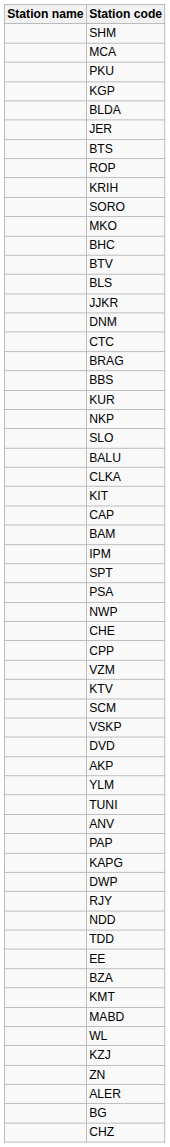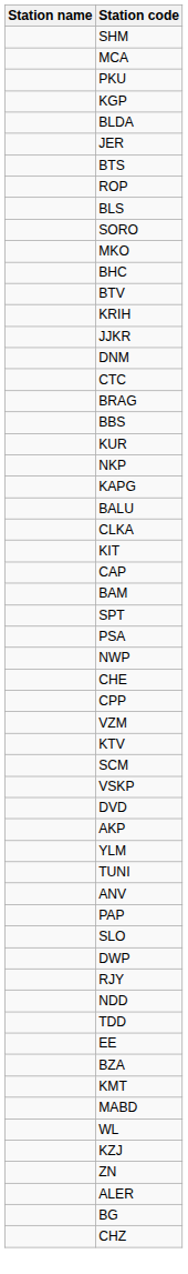 <table class="wikitable">
 <tr>
 <th>Station name</th>
 <th>Station code</th>
 </tr>
 <tr>
 <td></td>
 <td>SHM</td>
 </tr>
 <tr>
 <td></td>
 <td>MCA</td>
 </tr>
 <tr>
 <td></td>
 <td>PKU</td>
 </tr>
 <tr>
 <td></td>
 <td>KGP</td>
 </tr>
 <tr>
 <td></td>
 <td>BLDA</td>
 </tr>
 <tr>
 <td></td>
 <td>JER</td>
 </tr>
 <tr>
 <td></td>
 <td>BTS</td>
 </tr>
 <tr>
 <td></td>
 <td>ROP</td>
 </tr>
 <tr>
 <td></td>
-<td>KRIH</td>
+<td>BLS</td>
 </tr>
 <tr>
 <td></td>
 <td>SORO</td>
 </tr>
 <tr>
 <td></td>
 <td>MKO</td>
 </tr>
 <tr>
 <td></td>
 <td>BHC</td>
 </tr>
 <tr>
 <td></td>
 <td>BTV</td>
 </tr>
 <tr>
 <td></td>
-<td>BLS</td>
+<td>KRIH</td>
 </tr>
 <tr>
 <td></td>
 <td>JJKR</td>
 </tr>
 <tr>
 <td></td>
 <td>DNM</td>
 </tr>
 <tr>
 <td></td>
 <td>CTC</td>
 </tr>
 <tr>
 <td></td>
 <td>BRAG</td>
 </tr>
 <tr>
 <td></td>
 <td>BBS</td>
 </tr>
 <tr>
 <td></td>
 <td>KUR</td>
 </tr>
 <tr>
 <td></td>
 <td>NKP</td>
 </tr>
 <tr>
 <td></td>
-<td>SLO</td>
+<td>KAPG</td>
 </tr>
 <tr>
 <td></td>
 <td>BALU</td>
 </tr>
 <tr>
 <td></td>
 <td>CLKA</td>
 </tr>
 <tr>
 <td></td>
 <td>KIT</td>
 </tr>
 <tr>
 <td></td>
 <td>CAP</td>
 </tr>
 <tr>
 <td></td>
 <td>BAM</td>
-</tr>
-<tr>
-<td></td>
-<td>IPM</td>
 </tr>
 <tr>
 <td></td>
 <td>SPT</td>
 </tr>
 <tr>
 <td></td>
 <td>PSA</td>
 </tr>
 <tr>
 <td></td>
 <td>NWP</td>
 </tr>
 <tr>
 <td></td>
 <td>CHE</td>
 </tr>
 <tr>
 <td></td>
 <td>CPP</td>
 </tr>
 <tr>
 <td></td>
 <td>VZM</td>
 </tr>
 <tr>
 <td></td>
 <td>KTV</td>
 </tr>
 <tr>
 <td></td>
 <td>SCM</td>
 </tr>
 <tr>
 <td></td>
 <td>VSKP</td>
 </tr>
 <tr>
 <td></td>
 <td>DVD</td>
 </tr>
 <tr>
 <td></td>
 <td>AKP</td>
 </tr>
 <tr>
 <td></td>
 <td>YLM</td>
 </tr>
 <tr>
 <td></td>
 <td>TUNI</td>
 </tr>
 <tr>
 <td></td>
 <td>ANV</td>
 </tr>
 <tr>
 <td></td>
 <td>PAP</td>
 </tr>
 <tr>
 <td></td>
-<td>KAPG</td>
+<td>SLO</td>
 </tr>
 <tr>
 <td></td>
 <td>DWP</td>
 </tr>
 <tr>
 <td></td>
 <td>RJY</td>
 </tr>
 <tr>
 <td></td>
 <td>NDD</td>
 </tr>
 <tr>
 <td></td>
 <td>TDD</td>
 </tr>
 <tr>
 <td></td>
 <td>EE</td>
 </tr>
 <tr>
 <td></td>
 <td>BZA</td>
 </tr>
 <tr>
 <td></td>
 <td>KMT</td>
 </tr>
 <tr>
 <td></td>
 <td>MABD</td>
 </tr>
 <tr>
 <td></td>
 <td>WL</td>
 </tr>
 <tr>
 <td></td>
 <td>KZJ</td>
 </tr>
 <tr>
 <td></td>
 <td>ZN</td>
 </tr>
 <tr>
 <td></td>
 <td>ALER</td>
 </tr>
 <tr>
 <td></td>
 <td>BG</td>
 </tr>
 <tr>
 <td></td>
 <td>CHZ</td>
 </tr>
 </table>
